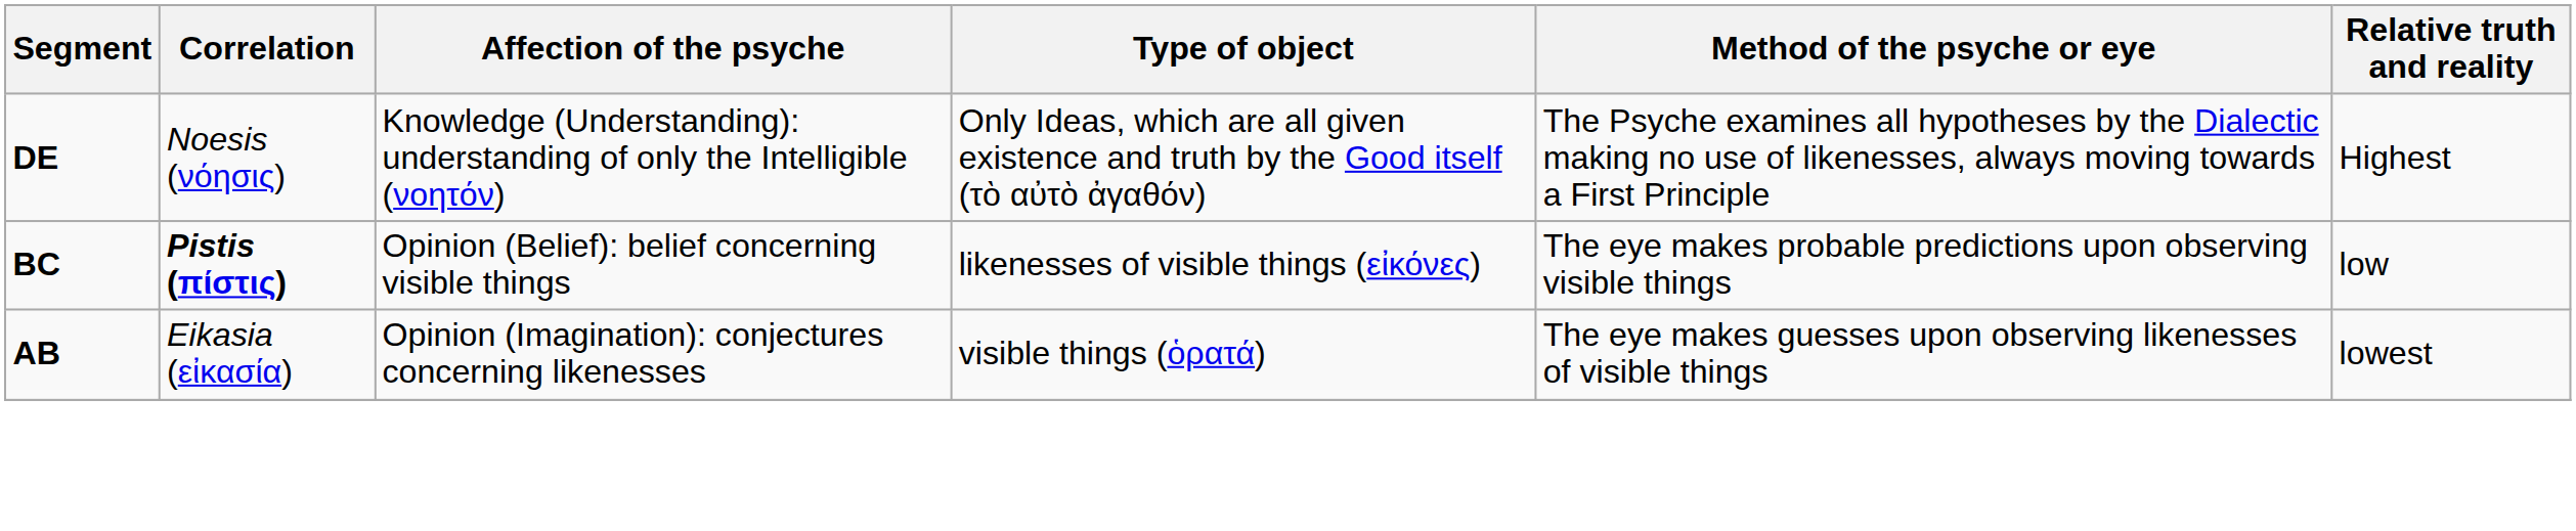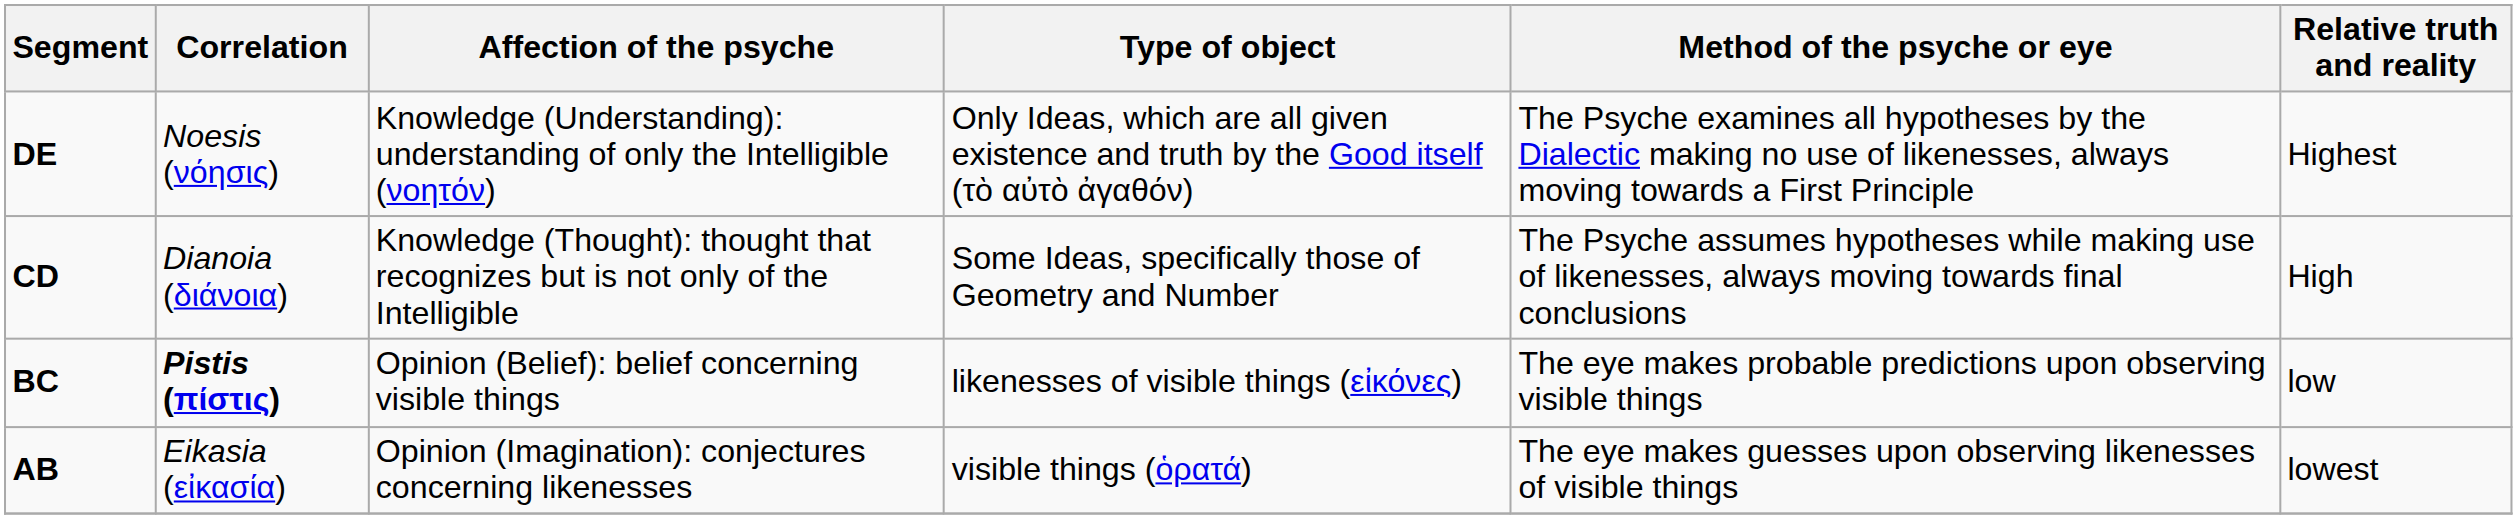 <table class="wikitable">
 <tr>
 <th><strong>Segment</strong></th>
 <th><strong>Correlation</strong></th>
 <th><strong>Affection of the psyche</strong></th>
 <th><strong>Type of object</strong></th>
 <th><strong>Method of the psyche or eye</strong></th>
 <th><strong>Relative truth and reality</strong></th>
 </tr>
 <tr>
 <td><strong>DE</strong></td>
 <td><em>Noesis</em> (<a href='#'>νόησις</a>)</td>
 <td>Knowledge (Understanding): understanding of only the Intelligible (<a href='#'>νοητόν</a>)</td>
 <td>Only Ideas, which are all given existence and truth by the <a href='#'>Good itself</a> (τὸ αὐτὸ ἀγαθόν)</td>
 <td>The Psyche examines all hypotheses by the <a href='#'>Dialectic</a> making no use of likenesses, always moving towards a First Principle</td>
 <td>Highest</td>
+</tr>
+<tr>
+<td><strong>CD</strong></td>
+<td><em>Dianoia</em> (<a href='#'>διάνοια</a>)</td>
+<td>Knowledge (Thought): thought that recognizes but is not only of the Intelligible</td>
+<td>Some Ideas, specifically those of Geometry and Number</td>
+<td>The Psyche assumes hypotheses while making use of likenesses, always moving towards final conclusions</td>
+<td>High</td>
 </tr>
 <tr>
 <td><strong>BC</strong></td>
 <td><strong><em>Pistis</em> (<a href='#'>πίστις</a>)</strong></td>
 <td>Opinion (Belief): belief concerning visible things</td>
 <td>likenesses of visible things (<a href='#'>εἰκόνες</a>)</td>
 <td>The eye makes probable predictions upon observing visible things</td>
 <td>low</td>
 </tr>
 <tr>
 <td><strong>AB</strong></td>
 <td><em>Eikasia</em> (<a href='#'>εἰκασία</a>)</td>
 <td>Opinion (Imagination): conjectures concerning likenesses</td>
 <td>visible things (<a href='#'>ὁρατά</a>)</td>
 <td>The eye makes guesses upon observing likenesses of visible things</td>
 <td>lowest</td>
 </tr>
 <tr>
 </tr>
 </table>
